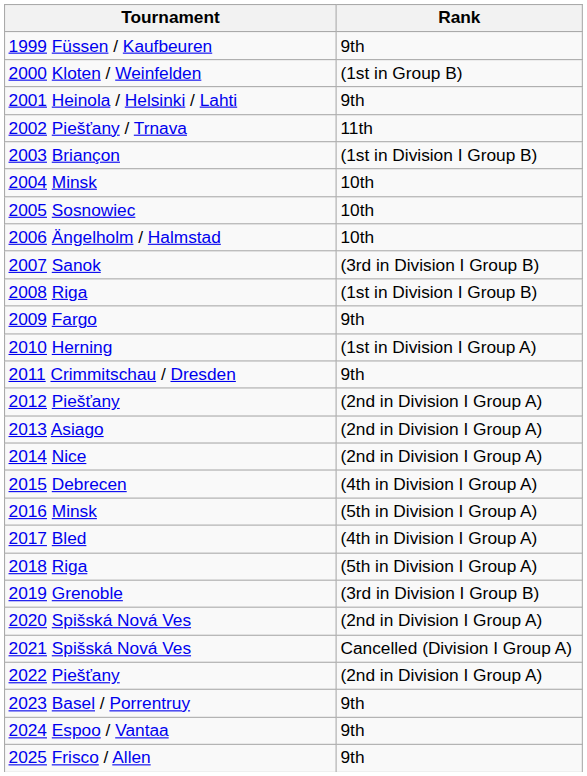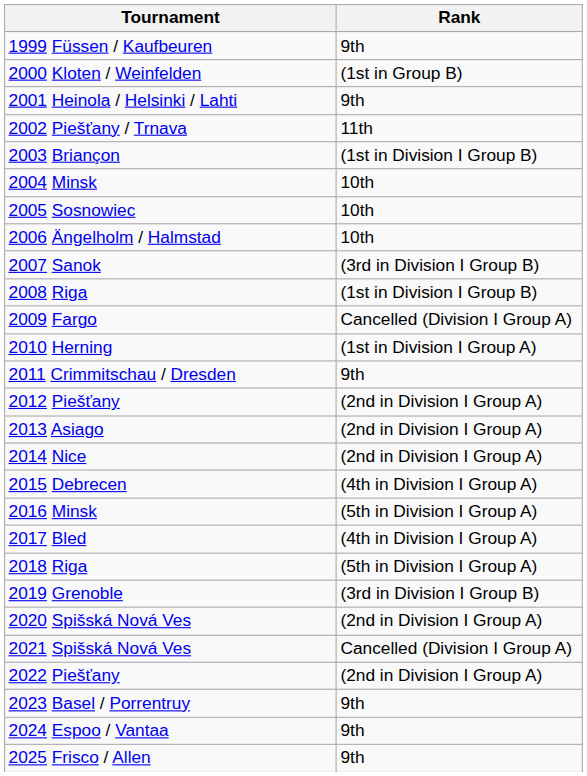 <table class="wikitable">
 <tr>
 <th width=300>Tournament</th>
 <th width=220>Rank</th>
 </tr>
 <tr>
 <td> <a href='#'>1999</a> <a href='#'>Füssen</a> / <a href='#'>Kaufbeuren</a></td>
 <td>9th</td>
 </tr>
 <tr>
 <td> <a href='#'>2000</a> <a href='#'>Kloten</a> / <a href='#'>Weinfelden</a></td>
 <td>(1st in Group B) </td>
 </tr>
 <tr>
 <td> <a href='#'>2001</a> <a href='#'>Heinola</a> / <a href='#'>Helsinki</a> / <a href='#'>Lahti</a></td>
 <td>9th</td>
 </tr>
 <tr>
 <td> <a href='#'>2002</a> <a href='#'>Piešťany</a> / <a href='#'>Trnava</a></td>
 <td>11th </td>
 </tr>
 <tr>
 <td> <a href='#'>2003</a> <a href='#'>Briançon</a></td>
 <td>(1st in Division I Group B) </td>
 </tr>
 <tr>
 <td> <a href='#'>2004</a> <a href='#'>Minsk</a></td>
 <td>10th </td>
 </tr>
 <tr>
 <td> <a href='#'>2005</a> <a href='#'>Sosnowiec</a></td>
 <td>10th </td>
 </tr>
 <tr>
 <td> <a href='#'>2006</a> <a href='#'>Ängelholm</a> / <a href='#'>Halmstad</a></td>
 <td>10th </td>
 </tr>
 <tr>
 <td> <a href='#'>2007</a> <a href='#'>Sanok</a></td>
 <td>(3rd in Division I Group B)</td>
 </tr>
 <tr>
 <td> <a href='#'>2008</a> <a href='#'>Riga</a></td>
 <td>(1st in Division I Group B) </td>
 </tr>
 <tr>
 <td> <a href='#'>2009</a> <a href='#'>Fargo</a></td>
-<td>9th </td>
+<td>Cancelled (Division I Group A)</td>
 </tr>
 <tr>
 <td> <a href='#'>2010</a> <a href='#'>Herning</a></td>
 <td>(1st in Division I Group A) </td>
 </tr>
 <tr>
 <td> <a href='#'>2011</a> <a href='#'>Crimmitschau</a> / <a href='#'>Dresden</a></td>
 <td>9th </td>
 </tr>
 <tr>
 <td> <a href='#'>2012</a> <a href='#'>Piešťany</a></td>
 <td>(2nd in Division I Group A)</td>
 </tr>
 <tr>
 <td> <a href='#'>2013</a> <a href='#'>Asiago</a></td>
 <td>(2nd in Division I Group A)</td>
 </tr>
 <tr>
 <td> <a href='#'>2014</a> <a href='#'>Nice</a></td>
 <td>(2nd in Division I Group A)</td>
 </tr>
 <tr>
 <td> <a href='#'>2015</a> <a href='#'>Debrecen</a></td>
 <td>(4th in Division I Group A)</td>
 </tr>
 <tr>
 <td> <a href='#'>2016</a> <a href='#'>Minsk</a></td>
 <td>(5th in Division I Group A)</td>
 </tr>
 <tr>
 <td> <a href='#'>2017</a> <a href='#'>Bled</a></td>
 <td>(4th in Division I Group A)</td>
 </tr>
 <tr>
 <td> <a href='#'>2018</a> <a href='#'>Riga</a></td>
 <td>(5th in Division I Group A)</td>
 </tr>
 <tr>
 <td> <a href='#'>2019</a> <a href='#'>Grenoble</a></td>
 <td>(3rd in Division I Group B)</td>
 </tr>
 <tr>
 <td> <a href='#'>2020</a> <a href='#'>Spišská Nová Ves</a></td>
 <td>(2nd in Division I Group A) </td>
 </tr>
 <tr>
 <td> <a href='#'>2021</a> <a href='#'>Spišská Nová Ves</a></td>
 <td>Cancelled (Division I Group A)</td>
 </tr>
 <tr>
 <td> <a href='#'>2022</a> <a href='#'>Piešťany</a></td>
 <td>(2nd in Division I Group A) </td>
 </tr>
 <tr>
 <td> <a href='#'>2023</a> <a href='#'>Basel</a> / <a href='#'>Porrentruy</a></td>
 <td>9th</td>
 </tr>
 <tr>
 <td> <a href='#'>2024</a> <a href='#'>Espoo</a> / <a href='#'>Vantaa</a></td>
 <td>9th</td>
 </tr>
 <tr>
 <td> <a href='#'>2025</a> <a href='#'>Frisco</a> / <a href='#'>Allen</a></td>
 <td>9th</td>
 </tr>
 </table>
